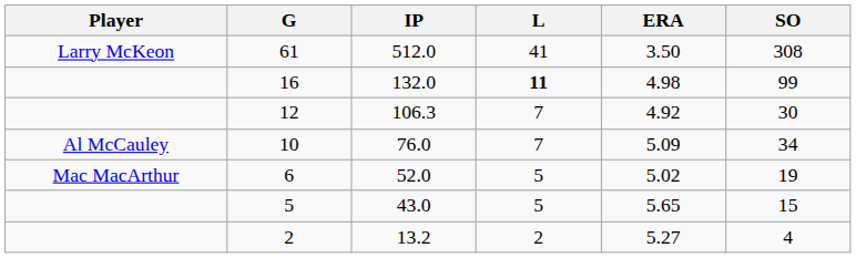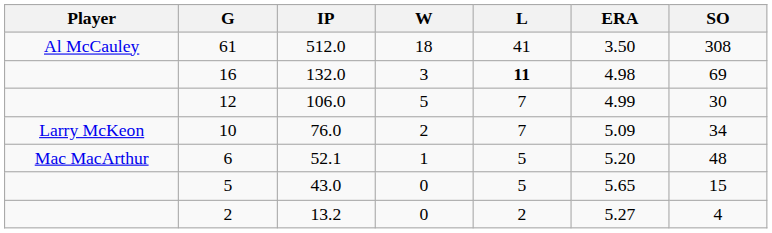 <table class="wikitable sortable">
 <tr>
 <th bgcolor="#DDDDFF" width="16%">Player</th>
 <th bgcolor="#DDDDFF" width="9%">G</th>
 <th bgcolor="#DDDDFF" width="9%">IP</th>
+<th bgcolor="#DDDDFF" width="9%">W</th>
 <th bgcolor="#DDDDFF" width="9%">L</th>
 <th bgcolor="#DDDDFF" width="9%">ERA</th>
 <th bgcolor="#DDDDFF" width="9%">SO</th>
 </tr>
 <tr align="center">
-<td><a href='#'>Larry McKeon</a></td>
+<td><a href='#'>Al McCauley</a></td>
 <td>61</td>
 <td>512.0</td>
+<td>18</td>
 <td>41</td>
 <td>3.50</td>
 <td>308</td>
 </tr>
 <tr align=center>
 <td></td>
 <td>16</td>
 <td>132.0</td>
+<td>3</td>
 <td><strong>11</strong></td>
 <td>4.98</td>
-<td>99</td>
+<td>69</td>
 </tr>
 <tr align="center">
 <td></td>
 <td>12</td>
-<td>106.3</td>
+<td>106.0</td>
+<td>5</td>
 <td>7</td>
-<td>4.92</td>
+<td>4.99</td>
 <td>30</td>
 </tr>
 <tr align="center">
-<td><a href='#'>Al McCauley</a></td>
+<td><a href='#'>Larry McKeon</a></td>
 <td>10</td>
 <td>76.0</td>
+<td>2</td>
 <td>7</td>
 <td>5.09</td>
 <td>34</td>
 </tr>
 <tr align=center>
 <td><a href='#'>Mac MacArthur</a></td>
 <td>6</td>
-<td>52.0</td>
+<td>52.1</td>
+<td>1</td>
 <td>5</td>
-<td>5.02</td>
-<td>19</td>
+<td>5.20</td>
+<td>48</td>
 </tr>
 <tr align=center>
 <td></td>
 <td>5</td>
 <td>43.0</td>
+<td>0</td>
 <td>5</td>
 <td>5.65</td>
 <td>15</td>
 </tr>
 <tr align="center">
 <td></td>
 <td>2</td>
 <td>13.2</td>
+<td>0</td>
 <td>2</td>
 <td>5.27</td>
 <td>4</td>
 </tr>
 </table>
